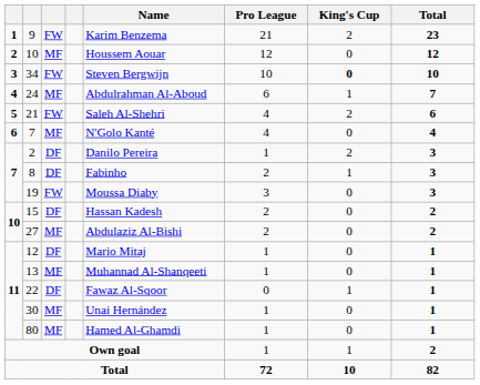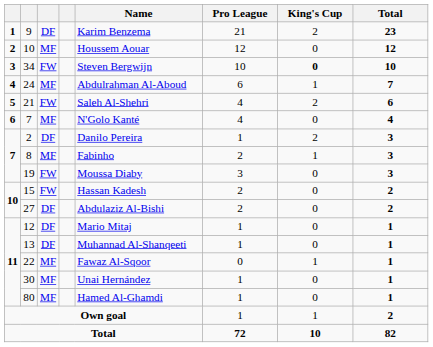 <table class="wikitable" style="text-align:center">
 <tr>
 <th width=15></th>
 <th width=15></th>
 <th width=15></th>
 <th width=15></th>
 <th width=175>Name</th>
 <th width=100>Pro League</th>
 <th width=100>King's Cup</th>
 <th width=100>Total</th>
 </tr>
 <tr>
 <td><strong>1</strong></td>
 <td>9</td>
-<td><a href='#'>FW</a></td>
+<td><a href='#'>DF</a></td>
 <td></td>
 <td align=left><a href='#'>Karim Benzema</a></td>
 <td>21</td>
 <td>2</td>
 <td><strong>23</strong></td>
 </tr>
 <tr>
 <td><strong>2</strong></td>
 <td>10</td>
 <td><a href='#'>MF</a></td>
 <td></td>
 <td align=left><a href='#'>Houssem Aouar</a></td>
 <td>12</td>
 <td>0</td>
 <td><strong>12</strong></td>
 </tr>
 <tr>
 <td><strong>3</strong></td>
 <td>34</td>
 <td><a href='#'>FW</a></td>
 <td></td>
 <td align=left><a href='#'>Steven Bergwijn</a></td>
 <td>10</td>
 <td><strong>0</strong></td>
 <td><strong>10</strong></td>
 </tr>
 <tr>
 <td><strong>4</strong></td>
 <td>24</td>
 <td><a href='#'>MF</a></td>
 <td></td>
 <td align=left><a href='#'>Abdulrahman Al-Aboud</a></td>
 <td>6</td>
 <td>1</td>
 <td><strong>7</strong></td>
 </tr>
 <tr>
 <td><strong>5</strong></td>
 <td>21</td>
 <td><a href='#'>FW</a></td>
 <td></td>
 <td align=left><a href='#'>Saleh Al-Shehri</a></td>
 <td>4</td>
 <td>2</td>
 <td><strong>6</strong></td>
 </tr>
 <tr>
 <td><strong>6</strong></td>
 <td>7</td>
 <td><a href='#'>MF</a></td>
 <td></td>
 <td align=left><a href='#'>N'Golo Kanté</a></td>
 <td>4</td>
 <td>0</td>
 <td><strong>4</strong></td>
 </tr>
 <tr>
 <td rowspan=3><strong>7</strong></td>
 <td>2</td>
 <td><a href='#'>DF</a></td>
 <td></td>
 <td align=left><a href='#'>Danilo Pereira</a></td>
 <td>1</td>
 <td>2</td>
 <td><strong>3</strong></td>
 </tr>
 <tr>
 <td>8</td>
-<td><a href='#'>DF</a></td>
+<td><a href='#'>MF</a></td>
 <td></td>
 <td align=left><a href='#'>Fabinho</a></td>
 <td>2</td>
 <td>1</td>
 <td><strong>3</strong></td>
 </tr>
 <tr>
 <td>19</td>
 <td><a href='#'>FW</a></td>
 <td></td>
 <td align=left><a href='#'>Moussa Diaby</a></td>
 <td>3</td>
 <td>0</td>
 <td><strong>3</strong></td>
 </tr>
 <tr>
 <td rowspan=2><strong>10</strong></td>
 <td>15</td>
-<td><a href='#'>DF</a></td>
+<td><a href='#'>FW</a></td>
 <td></td>
 <td align=left><a href='#'>Hassan Kadesh</a></td>
 <td>2</td>
 <td>0</td>
 <td><strong>2</strong></td>
 </tr>
 <tr>
 <td>27</td>
-<td><a href='#'>MF</a></td>
+<td><a href='#'>DF</a></td>
 <td></td>
 <td align=left><a href='#'>Abdulaziz Al-Bishi</a></td>
 <td>2</td>
 <td>0</td>
 <td><strong>2</strong></td>
 </tr>
 <tr>
 <td rowspan=5><strong>11</strong></td>
 <td>12</td>
 <td><a href='#'>DF</a></td>
 <td></td>
 <td align=left><a href='#'>Mario Mitaj</a></td>
 <td>1</td>
 <td>0</td>
 <td><strong>1</strong></td>
 </tr>
 <tr>
 <td>13</td>
-<td><a href='#'>MF</a></td>
+<td><a href='#'>DF</a></td>
 <td></td>
 <td align=left><a href='#'>Muhannad Al-Shanqeeti</a></td>
 <td>1</td>
 <td>0</td>
 <td><strong>1</strong></td>
 </tr>
 <tr>
 <td>22</td>
-<td><a href='#'>DF</a></td>
+<td><a href='#'>MF</a></td>
 <td></td>
 <td align=left><a href='#'>Fawaz Al-Sqoor</a></td>
 <td>0</td>
 <td>1</td>
 <td><strong>1</strong></td>
 </tr>
 <tr>
 <td>30</td>
 <td><a href='#'>MF</a></td>
 <td></td>
 <td align=left><a href='#'>Unai Hernández</a></td>
 <td>1</td>
 <td>0</td>
 <td><strong>1</strong></td>
 </tr>
 <tr>
 <td>80</td>
 <td><a href='#'>MF</a></td>
 <td></td>
 <td align=left><a href='#'>Hamed Al-Ghamdi</a></td>
 <td>1</td>
 <td>0</td>
 <td><strong>1</strong></td>
 </tr>
 <tr>
 <td colspan=5><strong>Own goal</strong></td>
 <td>1</td>
 <td>1</td>
 <td><strong>2</strong></td>
 </tr>
 <tr>
 <td colspan=5><strong>Total</strong></td>
 <td><strong>72</strong></td>
 <td><strong>10</strong></td>
 <td><strong>82</strong></td>
 </tr>
 </table>
